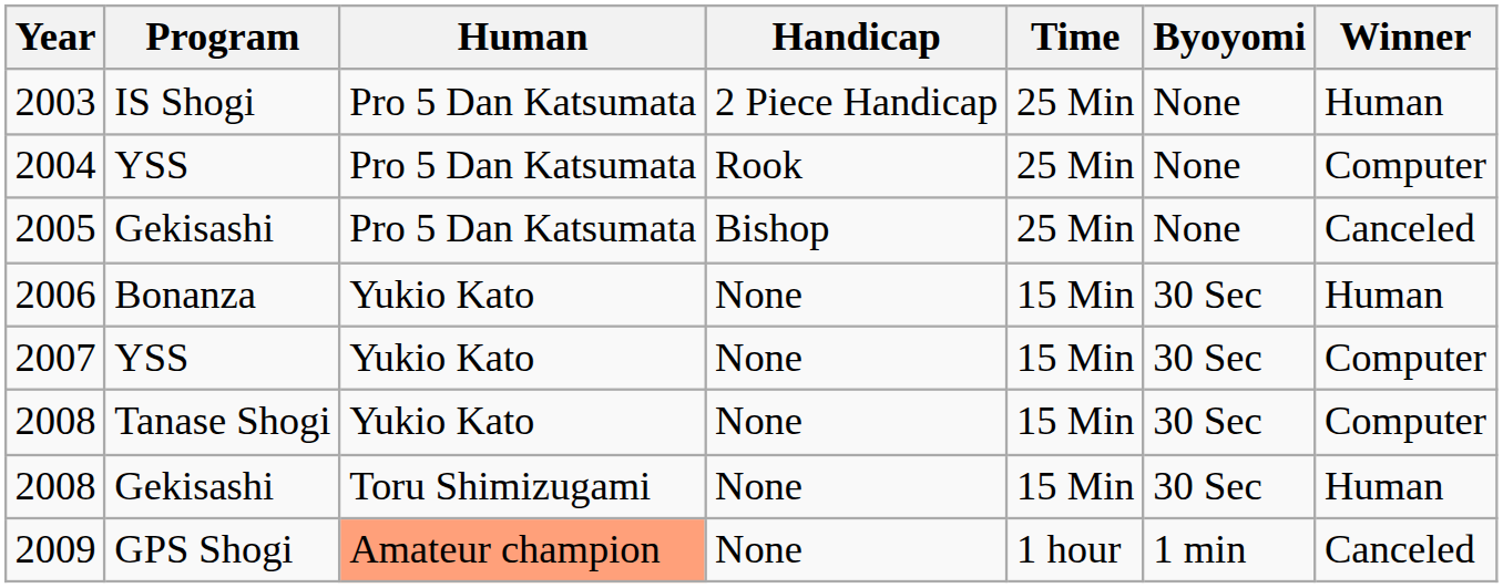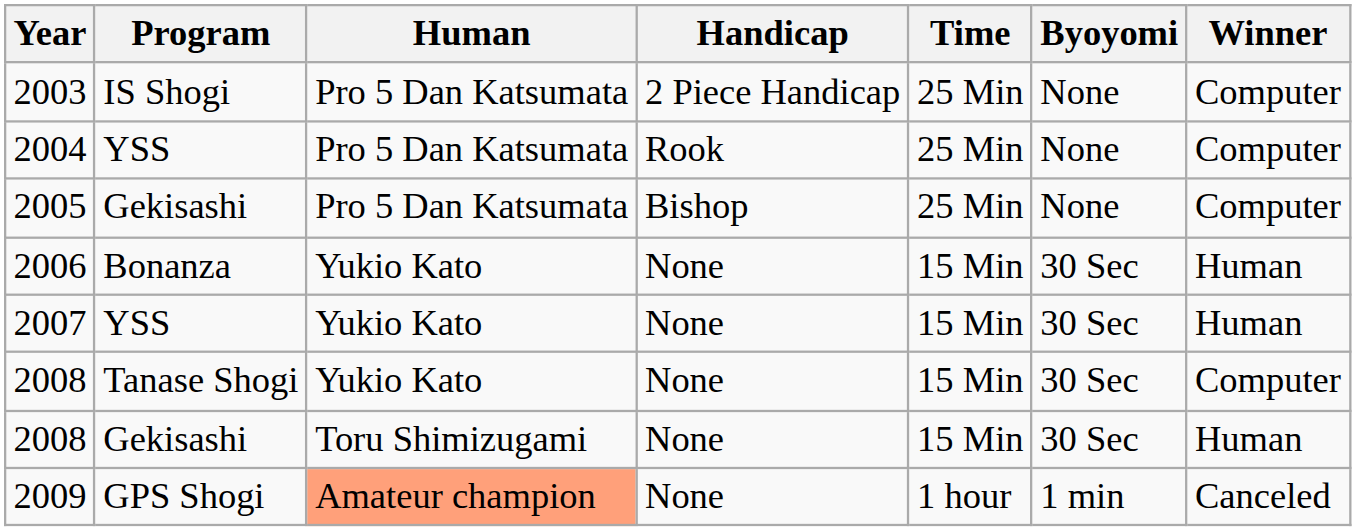 <table class="wikitable">
 <tr>
 <th>Year</th>
 <th>Program</th>
 <th>Human</th>
 <th>Handicap</th>
 <th>Time</th>
 <th>Byoyomi</th>
 <th>Winner</th>
 </tr>
 <tr>
 <td>2003</td>
 <td>IS Shogi</td>
 <td>Pro 5 Dan Katsumata</td>
 <td>2 Piece Handicap</td>
 <td>25 Min</td>
 <td>None</td>
-<td>Human</td>
+<td>Computer</td>
 </tr>
 <tr>
 <td>2004</td>
 <td>YSS</td>
 <td>Pro 5 Dan Katsumata</td>
 <td>Rook</td>
 <td>25 Min</td>
 <td>None</td>
 <td>Computer</td>
 </tr>
 <tr>
 <td>2005</td>
 <td>Gekisashi</td>
 <td>Pro 5 Dan Katsumata</td>
 <td>Bishop</td>
 <td>25 Min</td>
 <td>None</td>
-<td>Canceled</td>
+<td>Computer</td>
 </tr>
 <tr>
 <td>2006</td>
 <td>Bonanza</td>
 <td>Yukio Kato</td>
 <td>None</td>
 <td>15 Min</td>
 <td>30 Sec</td>
 <td>Human</td>
 </tr>
 <tr>
 <td>2007</td>
 <td>YSS</td>
 <td>Yukio Kato</td>
 <td>None</td>
 <td>15 Min</td>
 <td>30 Sec</td>
-<td>Computer</td>
+<td>Human</td>
 </tr>
 <tr>
 <td>2008</td>
 <td>Tanase Shogi</td>
 <td>Yukio Kato</td>
 <td>None</td>
 <td>15 Min</td>
 <td>30 Sec</td>
 <td>Computer</td>
 </tr>
 <tr>
 <td>2008</td>
 <td>Gekisashi</td>
 <td>Toru Shimizugami</td>
 <td>None</td>
 <td>15 Min</td>
 <td>30 Sec</td>
 <td>Human</td>
 </tr>
 <tr>
 <td>2009</td>
 <td>GPS Shogi</td>
 <td style="background: lightsalmon;">Amateur champion</td>
 <td>None</td>
 <td>1 hour</td>
 <td>1 min</td>
 <td>Canceled</td>
 </tr>
 </table>
